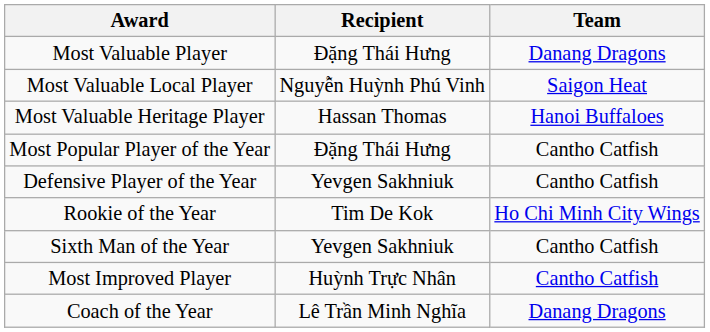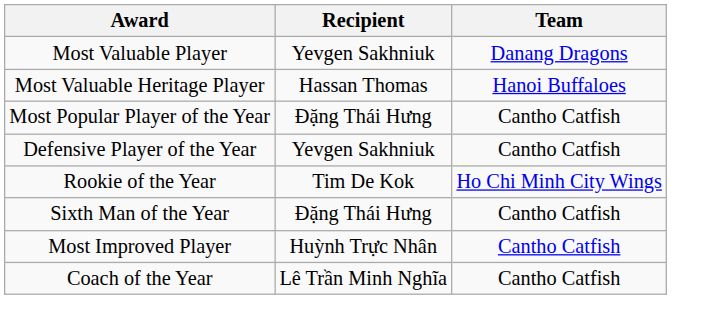 <table class="wikitable" style="text-align:center">
 <tr>
 <th>Award</th>
 <th>Recipient</th>
 <th>Team</th>
 </tr>
 <tr>
 <td>Most Valuable Player</td>
-<td>Đặng Thái Hưng</td>
+<td>Yevgen Sakhniuk</td>
 <td><a href='#'>Danang Dragons</a></td>
-</tr>
-<tr>
-<td>Most Valuable Local Player</td>
-<td>Nguyễn Huỳnh Phú Vinh</td>
-<td><a href='#'>Saigon Heat</a></td>
 </tr>
 <tr>
 <td>Most Valuable Heritage Player</td>
 <td>Hassan Thomas</td>
 <td><a href='#'>Hanoi Buffaloes</a></td>
 </tr>
 <tr>
 <td>Most Popular Player of the Year</td>
 <td>Đặng Thái Hưng</td>
 <td>Cantho Catfish</td>
 </tr>
 <tr>
 <td>Defensive Player of the Year</td>
 <td>Yevgen Sakhniuk</td>
 <td>Cantho Catfish</td>
 </tr>
 <tr>
 <td>Rookie of the Year</td>
 <td>Tim De Kok</td>
 <td><a href='#'>Ho Chi Minh City Wings</a></td>
 </tr>
 <tr>
 <td>Sixth Man of the Year</td>
-<td>Yevgen Sakhniuk</td>
+<td>Đặng Thái Hưng</td>
 <td>Cantho Catfish</td>
 </tr>
 <tr>
 <td>Most Improved Player</td>
 <td>Huỳnh Trực Nhân</td>
 <td><a href='#'>Cantho Catfish</a></td>
 </tr>
 <tr>
 <td>Coach of the Year</td>
 <td>Lê Trần Minh Nghĩa</td>
-<td><a href='#'>Danang Dragons</a></td>
+<td>Cantho Catfish</td>
 </tr>
 </table>
